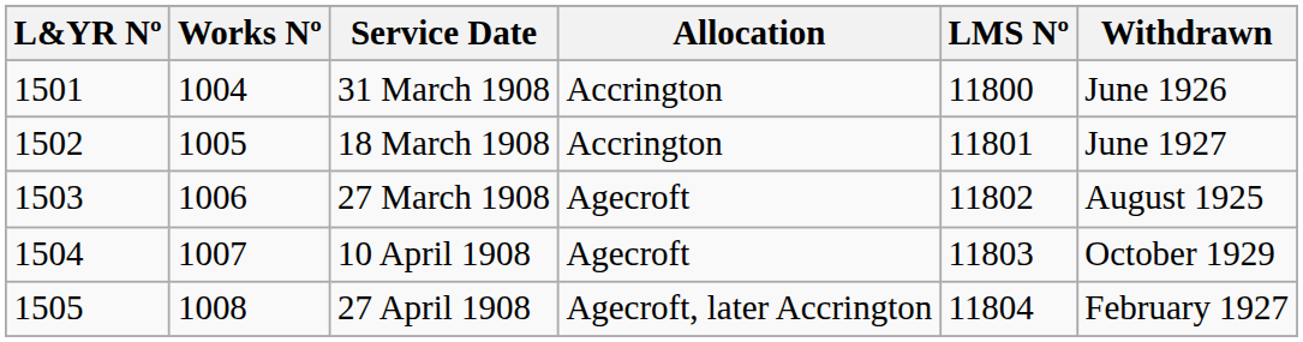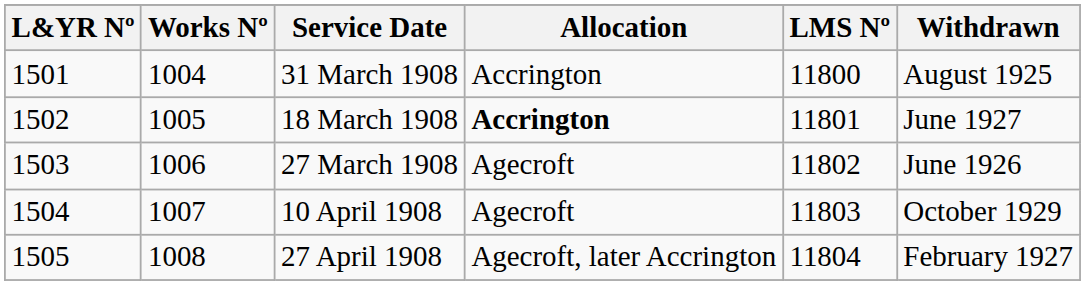 <table class="wikitable">
 <tr>
 </tr>
 <tr>
 <th>L&YR Nº</th>
 <th>Works Nº</th>
 <th>Service Date</th>
 <th>Allocation</th>
 <th>LMS Nº</th>
 <th>Withdrawn</th>
 </tr>
 <tr>
 <td>1501</td>
 <td>1004</td>
 <td>31 March 1908</td>
 <td>Accrington</td>
 <td>11800</td>
-<td>June 1926</td>
+<td>August 1925</td>
 </tr>
 <tr>
 <td>1502</td>
 <td>1005</td>
 <td>18 March 1908</td>
-<td>Accrington</td>
+<td><strong>Accrington</strong></td>
 <td>11801</td>
 <td>June 1927</td>
 </tr>
 <tr>
 <td>1503</td>
 <td>1006</td>
 <td>27 March 1908</td>
 <td>Agecroft</td>
 <td>11802</td>
-<td>August 1925</td>
+<td>June 1926</td>
 </tr>
 <tr>
 <td>1504</td>
 <td>1007</td>
 <td>10 April 1908</td>
 <td>Agecroft</td>
 <td>11803</td>
 <td>October 1929</td>
 </tr>
 <tr>
 <td>1505</td>
 <td>1008</td>
 <td>27 April 1908</td>
 <td>Agecroft, later Accrington</td>
 <td>11804</td>
 <td>February 1927</td>
 </tr>
 </table>
